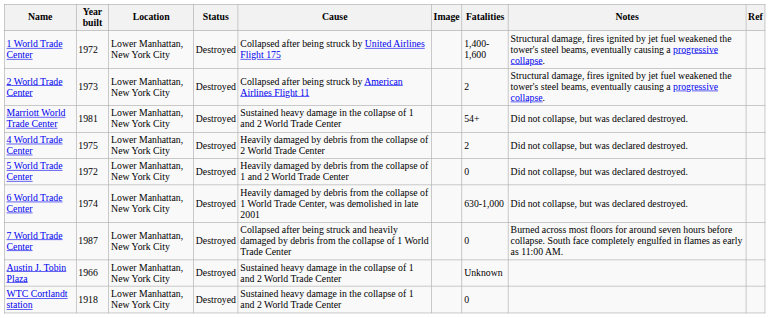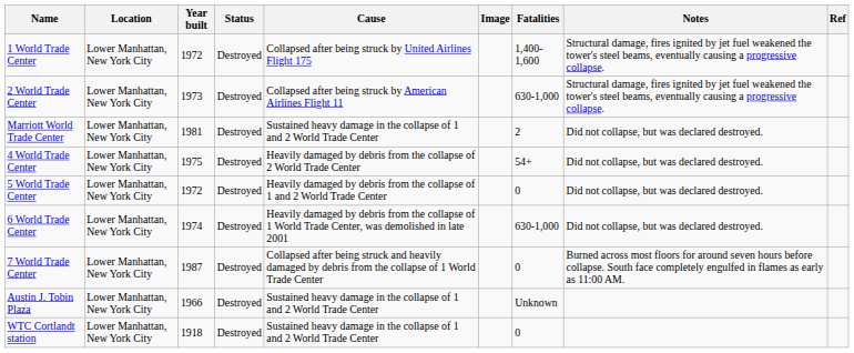 <table class="wikitable sortable">
 <tr>
 <th>Name</th>
+<th>Location</th>
 <th>Year built</th>
-<th>Location</th>
 <th>Status</th>
 <th>Cause</th>
 <th>Image</th>
 <th>Fatalities</th>
 <th>Notes</th>
 <th>Ref</th>
 </tr>
 <tr>
 <td><a href='#'>1 World Trade Center</a></td>
+<td>Lower Manhattan, New York City</td>
 <td>1972</td>
-<td>Lower Manhattan, New York City</td>
 <td>Destroyed</td>
 <td>Collapsed after being struck by <a href='#'>United Airlines Flight 175</a></td>
 <td></td>
 <td>1,400-1,600</td>
 <td>Structural damage, fires ignited by jet fuel weakened the tower's steel beams, eventually causing a <a href='#'>progressive collapse</a>.</td>
 <td></td>
 </tr>
 <tr>
 <td><a href='#'>2 World Trade Center</a></td>
+<td>Lower Manhattan, New York City</td>
 <td>1973</td>
-<td>Lower Manhattan, New York City</td>
 <td>Destroyed</td>
 <td>Collapsed after being struck by <a href='#'>American Airlines Flight 11</a></td>
 <td></td>
-<td>2</td>
+<td>630-1,000</td>
 <td>Structural damage, fires ignited by jet fuel weakened the tower's steel beams, eventually causing a <a href='#'>progressive collapse</a>.</td>
 <td></td>
 </tr>
 <tr>
 <td><a href='#'>Marriott World Trade Center</a></td>
+<td>Lower Manhattan, New York City</td>
 <td>1981</td>
-<td>Lower Manhattan, New York City</td>
 <td>Destroyed</td>
 <td>Sustained heavy damage in the collapse of 1 and 2 World Trade Center</td>
+<td></td>
+<td>2</td>
+<td>Did not collapse, but was declared destroyed.</td>
+<td></td>
+</tr>
+<tr>
+<td><a href='#'>4 World Trade Center</a></td>
+<td>Lower Manhattan, New York City</td>
+<td>1975</td>
+<td>Destroyed</td>
+<td>Heavily damaged by debris from the collapse of 2 World Trade Center</td>
 <td></td>
 <td>54+</td>
 <td>Did not collapse, but was declared destroyed.</td>
 <td></td>
 </tr>
 <tr>
-<td><a href='#'>4 World Trade Center</a></td>
-<td>1975</td>
+<td><a href='#'>5 World Trade Center</a></td>
 <td>Lower Manhattan, New York City</td>
-<td>Destroyed</td>
-<td>Heavily damaged by debris from the collapse of 2 World Trade Center</td>
-<td></td>
-<td>2</td>
-<td>Did not collapse, but was declared destroyed.</td>
-<td></td>
-</tr>
-<tr>
-<td><a href='#'>5 World Trade Center</a></td>
 <td>1972</td>
-<td>Lower Manhattan, New York City</td>
 <td>Destroyed</td>
 <td>Heavily damaged by debris from the collapse of 1 and 2 World Trade Center</td>
 <td></td>
 <td>0</td>
 <td>Did not collapse, but was declared destroyed.</td>
 <td></td>
 </tr>
 <tr>
 <td><a href='#'>6 World Trade Center</a></td>
+<td>Lower Manhattan, New York City</td>
 <td>1974</td>
-<td>Lower Manhattan, New York City</td>
 <td>Destroyed</td>
 <td>Heavily damaged by debris from the collapse of 1 World Trade Center, was demolished in late 2001</td>
 <td></td>
 <td>630-1,000</td>
 <td>Did not collapse, but was declared destroyed.</td>
 <td></td>
 </tr>
 <tr>
 <td><a href='#'>7 World Trade Center</a></td>
+<td>Lower Manhattan, New York City</td>
 <td>1987</td>
-<td>Lower Manhattan, New York City</td>
 <td>Destroyed</td>
 <td>Collapsed after being struck and heavily damaged by debris from the collapse of 1 World Trade Center</td>
 <td></td>
 <td>0</td>
 <td>Burned across most floors for around seven hours before collapse. South face completely engulfed in flames as early as 11:00 AM.</td>
 <td></td>
 </tr>
 <tr>
 <td><a href='#'>Austin J. Tobin Plaza</a></td>
+<td>Lower Manhattan, New York City</td>
 <td>1966</td>
-<td>Lower Manhattan, New York City</td>
 <td>Destroyed</td>
 <td>Sustained heavy damage in the collapse of 1 and 2 World Trade Center</td>
 <td></td>
 <td>Unknown</td>
 <td></td>
 <td></td>
 </tr>
 <tr>
 <td><a href='#'>WTC Cortlandt station</a></td>
+<td>Lower Manhattan, New York City</td>
 <td>1918</td>
-<td>Lower Manhattan, New York City</td>
 <td>Destroyed</td>
 <td>Sustained heavy damage in the collapse of 1 and 2 World Trade Center</td>
 <td></td>
 <td>0</td>
 <td></td>
 <td></td>
 </tr>
 </table>
